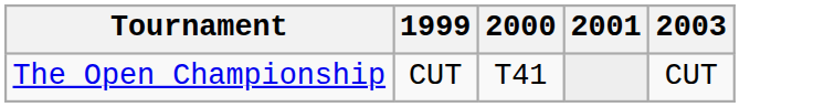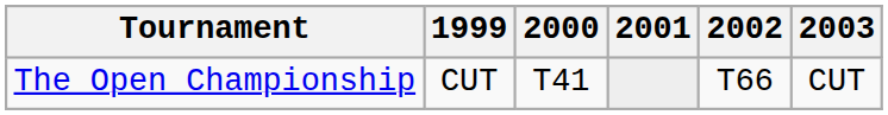 <table class="wikitable" style="font-size:95%;text-align:center;">
 <tr>
 <th>Tournament</th>
 <th>1999</th>
 <th>2000</th>
 <th>2001</th>
+<th>2002</th>
 <th>2003</th>
 </tr>
 <tr>
 <td align=left><a href='#'>The Open Championship</a></td>
 <td>CUT</td>
 <td>T41</td>
 <td style="background:#eeeeee;"></td>
+<td>T66</td>
 <td>CUT</td>
 </tr>
 </table>
